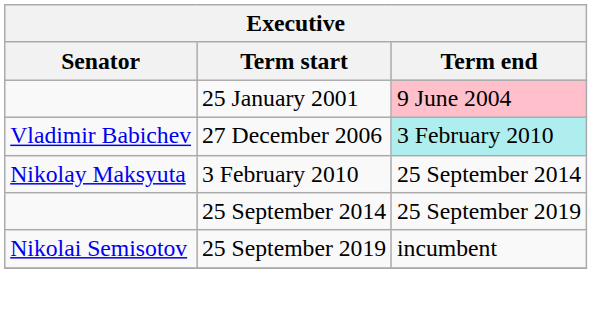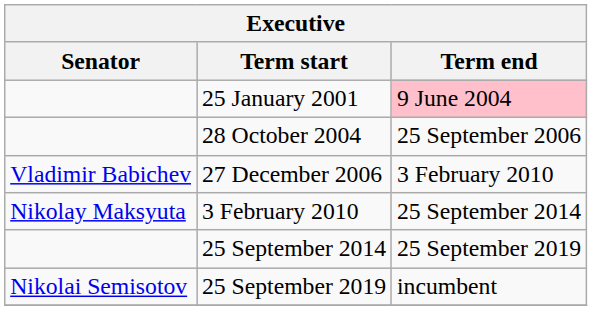 <table class="wikitable sortable">
 <tr>
 <th colspan=3>Executive</th>
 </tr>
 <tr>
 <th>Senator</th>
 <th>Term start</th>
 <th>Term end</th>
 </tr>
 <tr>
 <td></td>
 <td>25 January 2001</td>
 <td style="background: pink;">9 June 2004</td>
 </tr>
 <tr>
+<td></td>
+<td>28 October 2004</td>
+<td>25 September 2006</td>
+</tr>
+<tr>
 <td><a href='#'>Vladimir Babichev</a></td>
 <td>27 December 2006</td>
-<td style="background: paleturquoise;">3 February 2010</td>
+<td>3 February 2010</td>
 </tr>
 <tr>
 <td><a href='#'>Nikolay Maksyuta</a></td>
 <td>3 February 2010</td>
 <td>25 September 2014</td>
 </tr>
 <tr>
 <td></td>
 <td>25 September 2014</td>
 <td>25 September 2019</td>
 </tr>
 <tr>
 <td><a href='#'>Nikolai Semisotov</a></td>
 <td>25 September 2019</td>
 <td>incumbent</td>
 </tr>
 <tr>
 </tr>
 </table>
